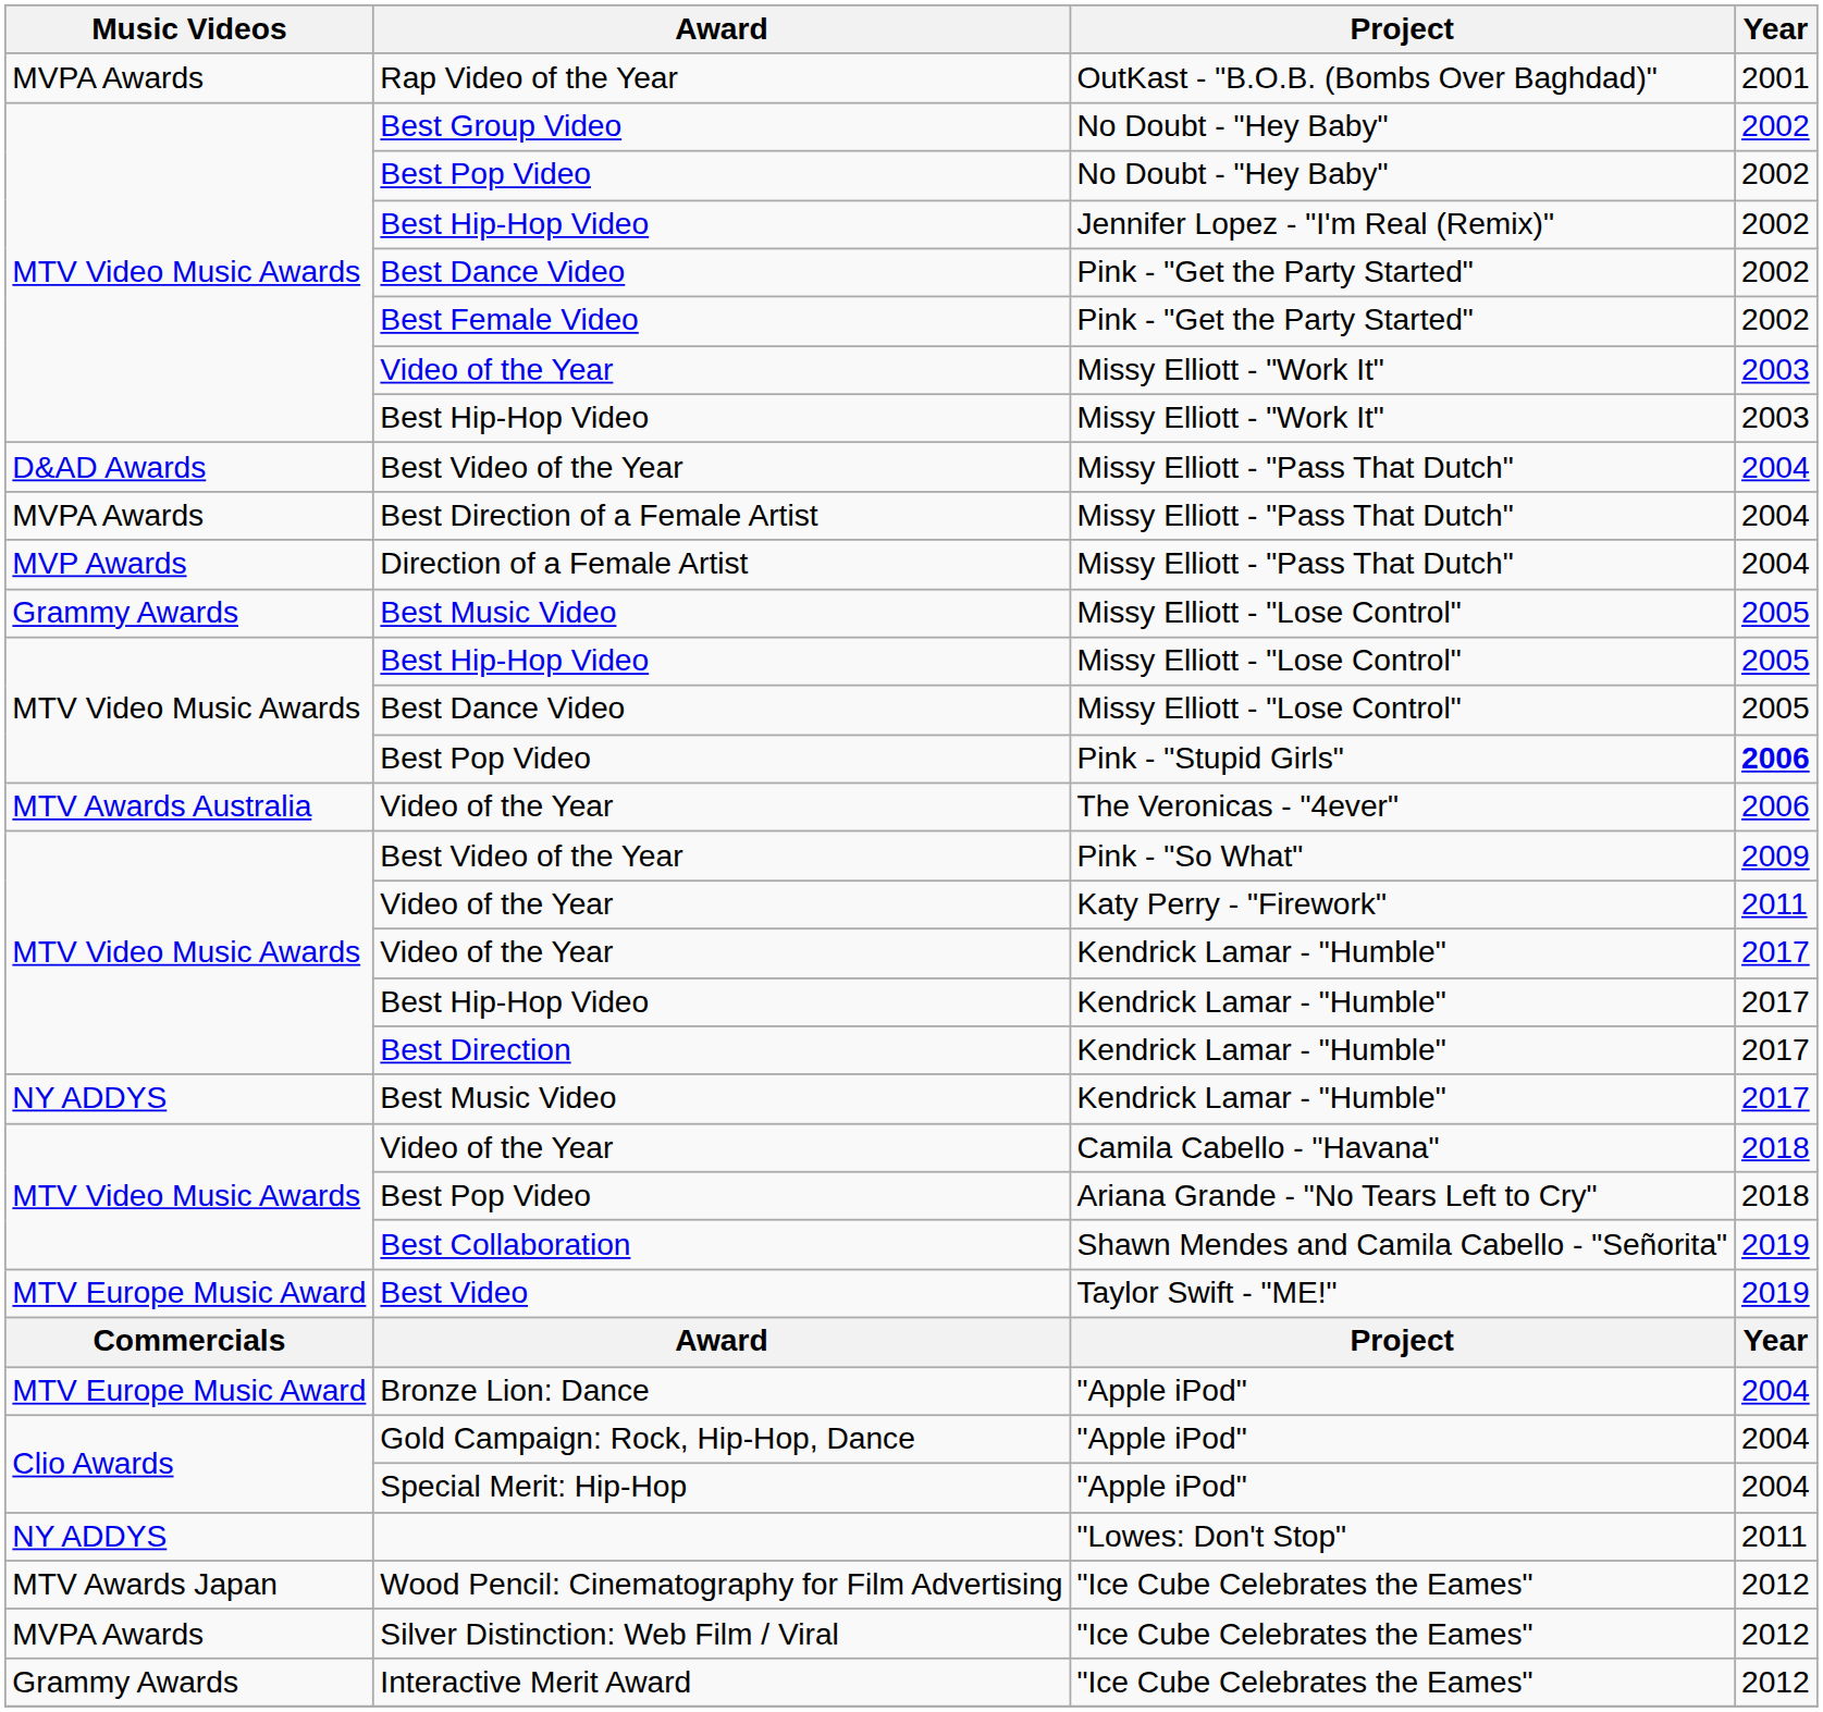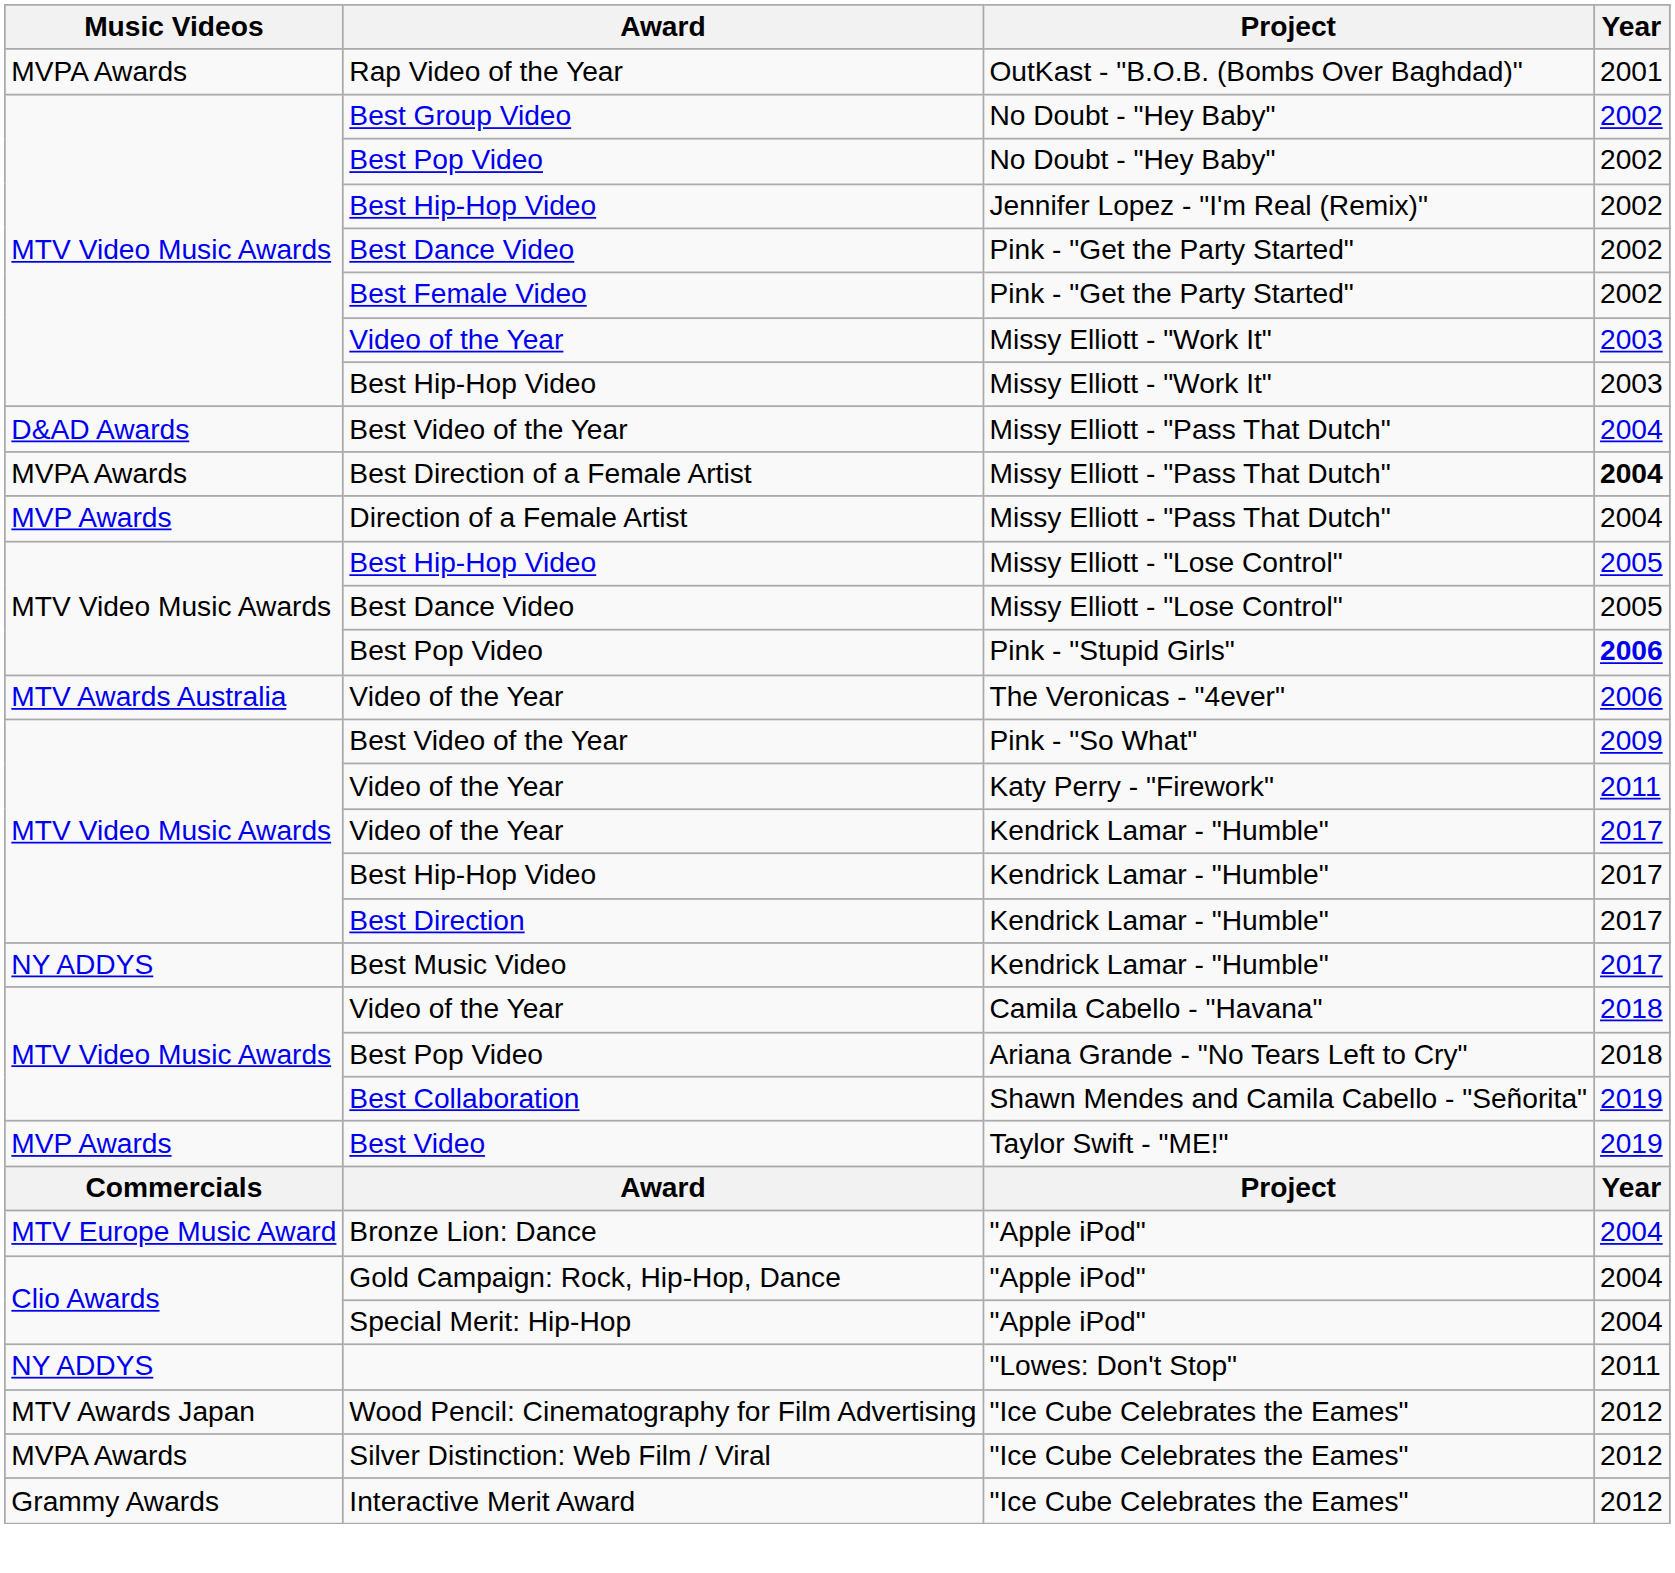 <table class="wikitable">
 <tr>
 <th>Music Videos</th>
 <th>Award</th>
 <th>Project</th>
 <th>Year</th>
 </tr>
 <tr>
 <td>MVPA Awards</td>
 <td>Rap Video of the Year</td>
 <td>OutKast - "B.O.B. (Bombs Over Baghdad)"</td>
 <td>2001</td>
 </tr>
 <tr>
 <td rowspan="7"><a href='#'>MTV Video Music Awards</a></td>
 <td><a href='#'>Best Group Video</a></td>
 <td>No Doubt - "Hey Baby"</td>
 <td><a href='#'>2002</a></td>
 </tr>
 <tr>
 <td><a href='#'>Best Pop Video</a></td>
 <td>No Doubt - "Hey Baby"</td>
 <td>2002</td>
 </tr>
 <tr>
 <td><a href='#'>Best Hip-Hop Video</a></td>
 <td>Jennifer Lopez - "I'm Real (Remix)"</td>
 <td>2002</td>
 </tr>
 <tr>
 <td><a href='#'>Best Dance Video</a></td>
 <td>Pink - "Get the Party Started"</td>
 <td>2002</td>
 </tr>
 <tr>
 <td><a href='#'>Best Female Video</a></td>
 <td>Pink - "Get the Party Started"</td>
 <td>2002</td>
 </tr>
 <tr>
 <td><a href='#'>Video of the Year</a></td>
 <td>Missy Elliott - "Work It"</td>
 <td><a href='#'>2003</a></td>
 </tr>
 <tr>
 <td>Best Hip-Hop Video</td>
 <td>Missy Elliott - "Work It"</td>
 <td>2003</td>
 </tr>
 <tr>
 <td><a href='#'>D&AD Awards</a></td>
 <td>Best Video of the Year</td>
 <td>Missy Elliott - "Pass That Dutch"</td>
 <td><a href='#'>2004</a></td>
 </tr>
 <tr>
 <td>MVPA Awards</td>
 <td>Best Direction of a Female Artist</td>
 <td>Missy Elliott - "Pass That Dutch"</td>
-<td>2004</td>
+<td><strong>2004</strong></td>
 </tr>
 <tr>
 <td><a href='#'>MVP Awards</a></td>
 <td>Direction of a Female Artist</td>
 <td>Missy Elliott - "Pass That Dutch"</td>
 <td>2004</td>
-</tr>
-<tr>
-<td><a href='#'>Grammy Awards</a></td>
-<td><a href='#'>Best Music Video</a></td>
-<td>Missy Elliott - "Lose Control"</td>
-<td><a href='#'>2005</a></td>
 </tr>
 <tr>
 <td rowspan="3">MTV Video Music Awards</td>
 <td><a href='#'>Best Hip-Hop Video</a></td>
 <td>Missy Elliott - "Lose Control"</td>
 <td><a href='#'>2005</a></td>
 </tr>
 <tr>
 <td>Best Dance Video</td>
 <td>Missy Elliott - "Lose Control"</td>
 <td>2005</td>
 </tr>
 <tr>
 <td>Best Pop Video</td>
 <td>Pink - "Stupid Girls"</td>
 <td><strong><a href='#'>2006</a></strong></td>
 </tr>
 <tr>
 <td><a href='#'>MTV Awards Australia</a></td>
 <td>Video of the Year</td>
 <td>The Veronicas - "4ever"</td>
 <td><a href='#'>2006</a></td>
 </tr>
 <tr>
 <td rowspan="5"><a href='#'>MTV Video Music Awards</a></td>
 <td>Best Video of the Year</td>
 <td>Pink - "So What"</td>
 <td><a href='#'>2009</a></td>
 </tr>
 <tr>
 <td>Video of the Year</td>
 <td>Katy Perry - "Firework"</td>
 <td><a href='#'>2011</a></td>
 </tr>
 <tr>
 <td>Video of the Year</td>
 <td>Kendrick Lamar - "Humble"</td>
 <td><a href='#'>2017</a></td>
 </tr>
 <tr>
 <td>Best Hip-Hop Video</td>
 <td>Kendrick Lamar - "Humble"</td>
 <td>2017</td>
 </tr>
 <tr>
 <td><a href='#'>Best Direction</a></td>
 <td>Kendrick Lamar - "Humble"</td>
 <td>2017</td>
 </tr>
 <tr>
 <td><a href='#'>NY ADDYS</a></td>
 <td>Best Music Video</td>
 <td>Kendrick Lamar - "Humble"</td>
 <td><a href='#'>2017</a></td>
 </tr>
 <tr>
 <td rowspan="3"><a href='#'>MTV Video Music Awards</a></td>
 <td>Video of the Year</td>
 <td>Camila Cabello - "Havana"</td>
 <td><a href='#'>2018</a></td>
 </tr>
 <tr>
 <td>Best Pop Video</td>
 <td>Ariana Grande - "No Tears Left to Cry"</td>
 <td>2018</td>
 </tr>
 <tr>
 <td><a href='#'>Best Collaboration</a></td>
 <td>Shawn Mendes and Camila Cabello - "Señorita"</td>
 <td><a href='#'>2019</a></td>
 </tr>
 <tr>
-<td><a href='#'>MTV Europe Music Award</a></td>
+<td><a href='#'>MVP Awards</a></td>
 <td><a href='#'>Best Video</a></td>
 <td>Taylor Swift - "ME!"</td>
 <td><a href='#'>2019</a></td>
 </tr>
 <tr>
 <th>Commercials</th>
 <th>Award</th>
 <th>Project</th>
 <th>Year</th>
 </tr>
 <tr>
 <td><a href='#'>MTV Europe Music Award</a></td>
 <td>Bronze Lion: Dance</td>
 <td>"Apple iPod"</td>
 <td><a href='#'>2004</a></td>
 </tr>
 <tr>
 <td rowspan="2"><a href='#'>Clio Awards</a></td>
 <td>Gold Campaign: Rock, Hip-Hop, Dance</td>
 <td>"Apple iPod"</td>
 <td>2004</td>
 </tr>
 <tr>
 <td>Special Merit: Hip-Hop</td>
 <td>"Apple iPod"</td>
 <td>2004</td>
 </tr>
 <tr>
 <td><a href='#'>NY ADDYS</a></td>
 <td></td>
 <td>"Lowes: Don't Stop"</td>
 <td>2011</td>
 </tr>
 <tr>
 <td>MTV Awards Japan</td>
 <td>Wood Pencil: Cinematography for Film Advertising</td>
 <td>"Ice Cube Celebrates the Eames"</td>
 <td>2012</td>
 </tr>
 <tr>
 <td>MVPA Awards</td>
 <td>Silver Distinction: Web Film / Viral</td>
 <td>"Ice Cube Celebrates the Eames"</td>
 <td>2012</td>
 </tr>
 <tr>
 <td>Grammy Awards</td>
 <td>Interactive Merit Award</td>
 <td>"Ice Cube Celebrates the Eames"</td>
 <td>2012</td>
 </tr>
 <tr>
 </tr>
 </table>
